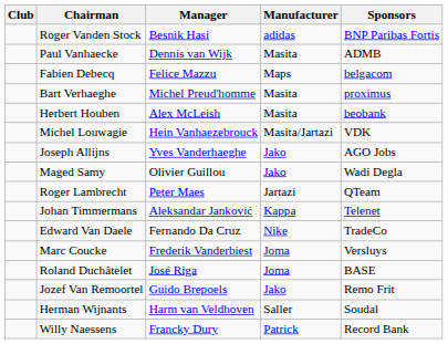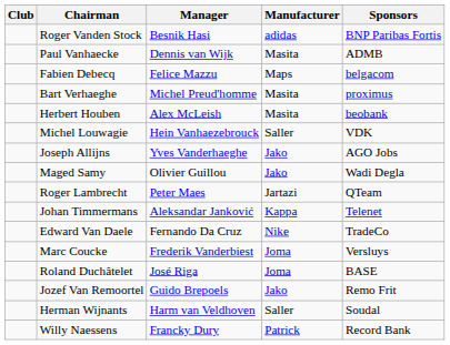 <table class="wikitable sortable">
 <tr>
 <th>Club</th>
 <th>Chairman</th>
 <th>Manager</th>
 <th>Manufacturer</th>
 <th>Sponsors</th>
 </tr>
 <tr>
 <td></td>
 <td> Roger Vanden Stock</td>
 <td> <a href='#'>Besnik Hasi</a></td>
 <td><a href='#'>adidas</a></td>
 <td><a href='#'>BNP Paribas Fortis</a></td>
 </tr>
 <tr>
 <td></td>
 <td> Paul Vanhaecke</td>
 <td> <a href='#'>Dennis van Wijk</a></td>
 <td>Masita</td>
 <td>ADMB</td>
 </tr>
 <tr>
 <td></td>
 <td> Fabien Debecq</td>
 <td> <a href='#'>Felice Mazzu</a></td>
 <td>Maps</td>
 <td><a href='#'>belgacom</a></td>
 </tr>
 <tr>
 <td></td>
 <td> Bart Verhaeghe</td>
 <td> <a href='#'>Michel Preud'homme</a></td>
 <td>Masita</td>
 <td><a href='#'>proximus</a></td>
 </tr>
 <tr>
 <td></td>
 <td> Herbert Houben</td>
 <td> <a href='#'>Alex McLeish</a></td>
 <td>Masita</td>
 <td><a href='#'>beobank</a></td>
 </tr>
 <tr>
 <td></td>
 <td> Michel Louwagie</td>
 <td> <a href='#'>Hein Vanhaezebrouck</a></td>
-<td>Masita/Jartazi</td>
+<td>Saller</td>
 <td>VDK</td>
 </tr>
 <tr>
 <td></td>
 <td> Joseph Allijns</td>
 <td> <a href='#'>Yves Vanderhaeghe</a></td>
 <td><a href='#'>Jako</a></td>
 <td>AGO Jobs</td>
 </tr>
 <tr>
 <td></td>
 <td> Maged Samy</td>
 <td> Olivier Guillou</td>
 <td><a href='#'>Jako</a></td>
 <td>Wadi Degla</td>
 </tr>
 <tr>
 <td></td>
 <td> Roger Lambrecht</td>
 <td> <a href='#'>Peter Maes</a></td>
 <td>Jartazi</td>
 <td>QTeam</td>
 </tr>
 <tr>
 <td></td>
 <td> Johan Timmermans</td>
 <td> <a href='#'>Aleksandar Janković</a></td>
 <td><a href='#'>Kappa</a></td>
 <td><a href='#'>Telenet</a></td>
 </tr>
 <tr>
 <td></td>
 <td> Edward Van Daele</td>
 <td> Fernando Da Cruz</td>
 <td><a href='#'>Nike</a></td>
 <td>TradeCo</td>
 </tr>
 <tr>
 <td></td>
 <td> Marc Coucke</td>
 <td> <a href='#'>Frederik Vanderbiest</a></td>
 <td><a href='#'>Joma</a></td>
 <td>Versluys</td>
 </tr>
 <tr>
 <td></td>
 <td> Roland Duchâtelet</td>
 <td> <a href='#'>José Riga</a></td>
 <td><a href='#'>Joma</a></td>
 <td>BASE</td>
 </tr>
 <tr>
 <td></td>
 <td> Jozef Van Remoortel</td>
 <td> <a href='#'>Guido Brepoels</a></td>
 <td><a href='#'>Jako</a></td>
 <td>Remo Frit</td>
 </tr>
 <tr>
 <td></td>
 <td> Herman Wijnants</td>
 <td> <a href='#'>Harm van Veldhoven</a></td>
 <td>Saller</td>
 <td>Soudal</td>
 </tr>
 <tr>
 <td></td>
 <td> Willy Naessens</td>
 <td> <a href='#'>Francky Dury</a></td>
 <td><a href='#'>Patrick</a></td>
 <td>Record Bank</td>
 </tr>
 </table>
